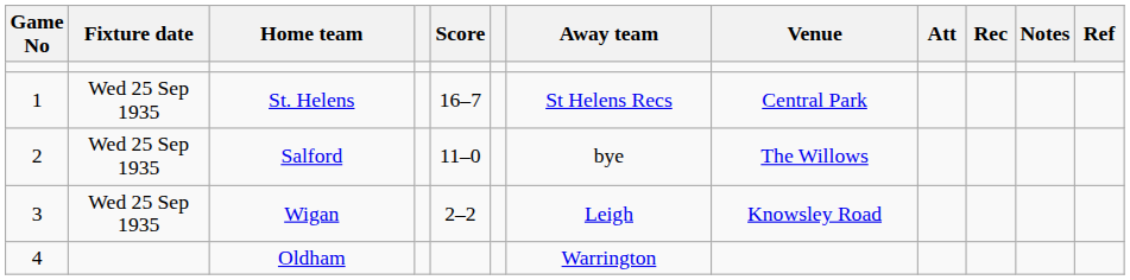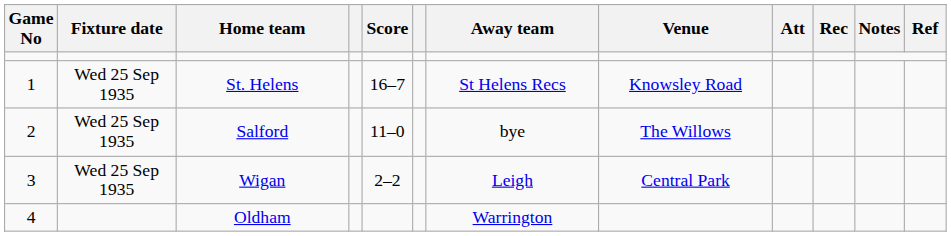 <table class="wikitable" style="text-align:center;">
 <tr>
 <th width=20 abbr="No">Game No</th>
 <th width=100 abbr="Date">Fixture date</th>
 <th width=150 abbr="Home team">Home team</th>
 <th width=5 abbr="space"></th>
 <th width=20 abbr="Score">Score</th>
 <th width=5 abbr="space"></th>
 <th width=150 abbr="Away team">Away team</th>
 <th width=150 abbr="Venue">Venue</th>
 <th width=30 abbr="Att">Att</th>
 <th width=30 abbr="Rec">Rec</th>
 <th width=20 abbr="Notes">Notes</th>
 <th width=30 abbr="Ref">Ref</th>
 </tr>
 <tr>
 <td></td>
 <td></td>
 <td></td>
 <td></td>
 <td></td>
 <td></td>
 <td></td>
 <td></td>
 <td></td>
 <td></td>
 </tr>
 <tr>
 <td>1</td>
 <td>Wed 25 Sep 1935</td>
 <td><a href='#'>St. Helens</a></td>
 <td></td>
 <td>16–7</td>
 <td></td>
 <td><a href='#'>St Helens Recs</a></td>
-<td><a href='#'>Central Park</a></td>
+<td><a href='#'>Knowsley Road</a></td>
 <td></td>
 <td></td>
 <td></td>
 <td></td>
 </tr>
 <tr>
 <td>2</td>
 <td>Wed 25 Sep 1935</td>
 <td><a href='#'>Salford</a></td>
 <td></td>
 <td>11–0</td>
 <td></td>
 <td>bye</td>
 <td><a href='#'>The Willows</a></td>
 <td></td>
 <td></td>
 <td></td>
 <td></td>
 </tr>
 <tr>
 <td>3</td>
 <td>Wed 25 Sep 1935</td>
 <td><a href='#'>Wigan</a></td>
 <td></td>
 <td>2–2</td>
 <td></td>
 <td><a href='#'>Leigh</a></td>
-<td><a href='#'>Knowsley Road</a></td>
+<td><a href='#'>Central Park</a></td>
 <td></td>
 <td></td>
 <td></td>
 <td></td>
 </tr>
 <tr>
 <td>4</td>
 <td></td>
 <td><a href='#'>Oldham</a></td>
 <td></td>
 <td></td>
 <td></td>
 <td><a href='#'>Warrington</a></td>
 <td></td>
 <td></td>
 <td></td>
 <td></td>
 <td></td>
 </tr>
 </table>
